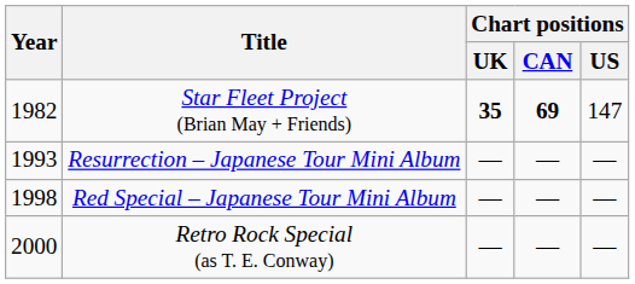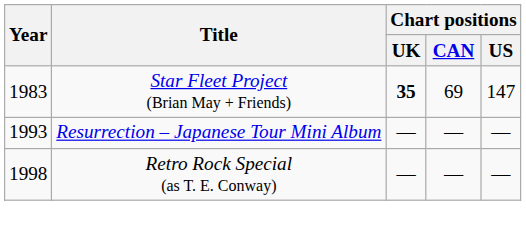 <table class="wikitable" style=text-align:center;>
 <tr>
 <th rowspan="2">Year</th>
 <th rowspan="2">Title</th>
 <th colspan="3">Chart positions</th>
 </tr>
 <tr>
 <th>UK<br></th>
 <th><a href='#'>CAN</a><br></th>
 <th>US<br></th>
 </tr>
 <tr>
-<td>1982</td>
+<td>1983</td>
 <td><em><a href='#'>Star Fleet Project</a></em><br><small>(Brian May + Friends)</small></td>
 <td><strong>35</strong></td>
-<td><strong>69</strong></td>
+<td>69</td>
 <td>147</td>
 </tr>
 <tr |->
 <td>1993</td>
 <td><em><a href='#'>Resurrection – Japanese Tour Mini Album</a></em></td>
 <td>—</td>
 <td>—</td>
 <td>—</td>
 </tr>
 <tr>
 <td>1998</td>
-<td><em><a href='#'>Red Special – Japanese Tour Mini Album</a></em></td>
-<td>—</td>
-<td>—</td>
-<td>—</td>
-</tr>
-<tr>
-<td>2000</td>
 <td><em>Retro Rock Special</em><br><small>(as T. E. Conway)</small></td>
 <td>—</td>
 <td>—</td>
 <td>—</td>
 </tr>
 </table>
